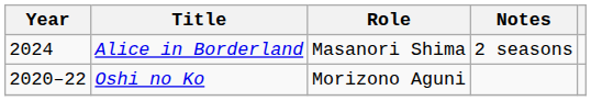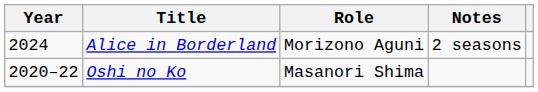 <table class="wikitable sortable">
 <tr>
 <th>Year</th>
 <th>Title</th>
 <th>Role</th>
 <th class="unsortable">Notes</th>
 <th class="unsortable"></th>
 </tr>
 <tr>
 <td>2024</td>
 <td><em><a href='#'>Alice in Borderland</a></em></td>
-<td>Masanori Shima</td>
+<td>Morizono Aguni</td>
 <td>2 seasons</td>
 <td></td>
 </tr>
 <tr>
 <td>2020–22</td>
 <td><em><a href='#'>Oshi no Ko</a></em></td>
-<td>Morizono Aguni</td>
+<td>Masanori Shima</td>
 <td></td>
 <td></td>
 </tr>
 <tr>
 </tr>
 </table>
